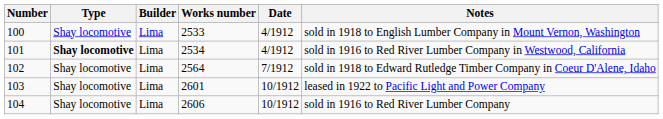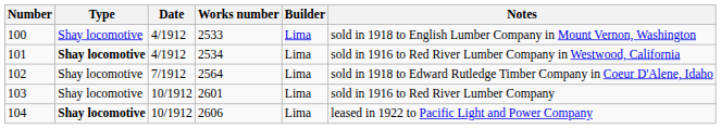 <table class="wikitable">
 <tr>
 <th>Number</th>
 <th>Type</th>
+<th>Date</th>
+<th>Works number</th>
 <th>Builder</th>
-<th>Works number</th>
-<th>Date</th>
 <th>Notes</th>
 </tr>
 <tr>
 <td>100</td>
 <td><a href='#'>Shay locomotive</a></td>
+<td>4/1912</td>
+<td>2533</td>
 <td><a href='#'>Lima</a></td>
-<td>2533</td>
-<td>4/1912</td>
 <td>sold in 1918 to English Lumber Company in <a href='#'>Mount Vernon, Washington</a></td>
 </tr>
 <tr>
 <td>101</td>
 <td><strong>Shay locomotive</strong></td>
+<td>4/1912</td>
+<td>2534</td>
 <td>Lima</td>
-<td>2534</td>
-<td>4/1912</td>
 <td>sold in 1916 to Red River Lumber Company in <a href='#'>Westwood, California</a></td>
 </tr>
 <tr>
 <td>102</td>
 <td>Shay locomotive</td>
+<td>7/1912</td>
+<td>2564</td>
 <td>Lima</td>
-<td>2564</td>
-<td>7/1912</td>
 <td>sold in 1918 to Edward Rutledge Timber Company in <a href='#'>Coeur D'Alene, Idaho</a></td>
 </tr>
 <tr>
 <td>103</td>
 <td>Shay locomotive</td>
+<td>10/1912</td>
+<td>2601</td>
 <td>Lima</td>
-<td>2601</td>
-<td>10/1912</td>
-<td>leased in 1922 to <a href='#'>Pacific Light and Power Company</a></td>
+<td>sold in 1916 to Red River Lumber Company</td>
 </tr>
 <tr>
 <td>104</td>
-<td>Shay locomotive</td>
+<td><strong>Shay locomotive</strong></td>
+<td>10/1912</td>
+<td>2606</td>
 <td>Lima</td>
-<td>2606</td>
-<td>10/1912</td>
-<td>sold in 1916 to Red River Lumber Company</td>
+<td>leased in 1922 to <a href='#'>Pacific Light and Power Company</a></td>
 </tr>
 </table>
